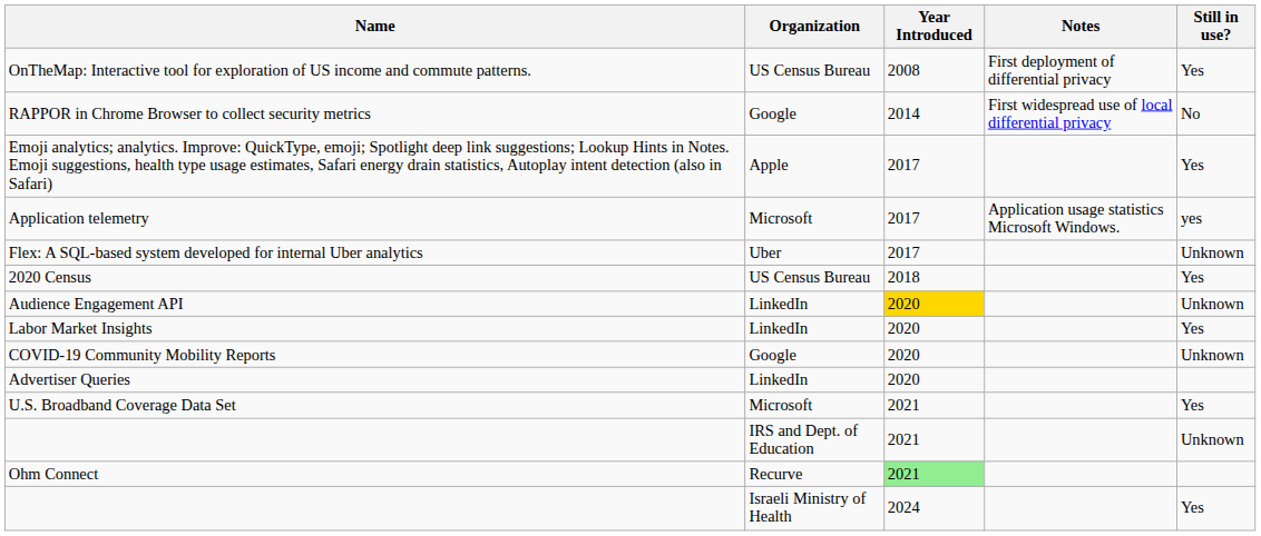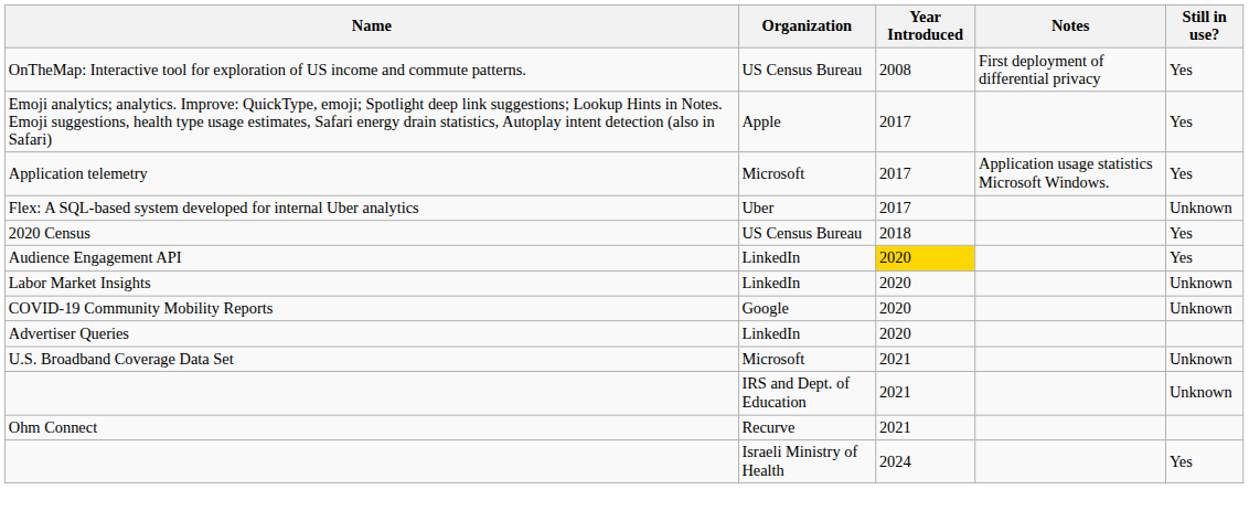 <table class="sortable wikitable" style="text-align: left">
 <tr>
 <th>Name</th>
 <th>Organization</th>
 <th>Year Introduced</th>
 <th>Notes</th>
 <th>Still in use?</th>
 </tr>
 <tr>
 <td>OnTheMap: Interactive tool for exploration of US income and commute patterns.</td>
 <td>US Census Bureau</td>
 <td>2008</td>
 <td>First deployment of differential privacy</td>
 <td>Yes</td>
 </tr>
 <tr>
-<td>RAPPOR in Chrome Browser to collect security metrics</td>
-<td>Google</td>
-<td>2014</td>
-<td>First widespread use of <a href='#'>local differential privacy</a></td>
-<td>No</td>
-</tr>
-<tr>
 <td>Emoji analytics; analytics. Improve: QuickType, emoji; Spotlight deep link suggestions; Lookup Hints in Notes. Emoji suggestions, health type usage estimates, Safari energy drain statistics, Autoplay intent detection (also in Safari)</td>
 <td>Apple</td>
 <td>2017</td>
 <td></td>
 <td>Yes</td>
 </tr>
 <tr>
 <td>Application telemetry</td>
 <td>Microsoft</td>
 <td>2017</td>
 <td>Application usage statistics Microsoft Windows.</td>
-<td>yes</td>
+<td>Yes</td>
 </tr>
 <tr>
 <td>Flex: A SQL-based system developed for internal Uber analytics</td>
 <td>Uber</td>
 <td>2017</td>
 <td></td>
 <td>Unknown</td>
 </tr>
 <tr>
 <td>2020 Census</td>
 <td>US Census Bureau</td>
 <td>2018</td>
 <td></td>
 <td>Yes</td>
 </tr>
 <tr>
 <td>Audience Engagement API</td>
 <td>LinkedIn</td>
 <td style="background: gold;">2020</td>
 <td></td>
-<td>Unknown</td>
+<td>Yes</td>
 </tr>
 <tr>
 <td>Labor Market Insights</td>
 <td>LinkedIn</td>
 <td>2020</td>
 <td></td>
-<td>Yes</td>
+<td>Unknown</td>
 </tr>
 <tr>
 <td>COVID-19 Community Mobility Reports</td>
 <td>Google</td>
 <td>2020</td>
 <td></td>
 <td>Unknown</td>
 </tr>
 <tr>
 <td>Advertiser Queries</td>
 <td>LinkedIn</td>
 <td>2020</td>
 <td></td>
 </tr>
 <tr>
 <td>U.S. Broadband Coverage Data Set</td>
 <td>Microsoft</td>
 <td>2021</td>
 <td></td>
-<td>Yes</td>
+<td>Unknown</td>
 </tr>
 <tr>
 <td></td>
 <td>IRS and Dept. of Education</td>
 <td>2021</td>
 <td></td>
 <td>Unknown</td>
 </tr>
 <tr>
 <td>Ohm Connect</td>
 <td>Recurve</td>
-<td style="background: lightgreen;">2021</td>
+<td>2021</td>
 <td></td>
 <td></td>
 </tr>
 <tr>
 <td></td>
 <td>Israeli Ministry of Health</td>
 <td>2024</td>
 <td></td>
 <td>Yes</td>
 </tr>
 </table>
